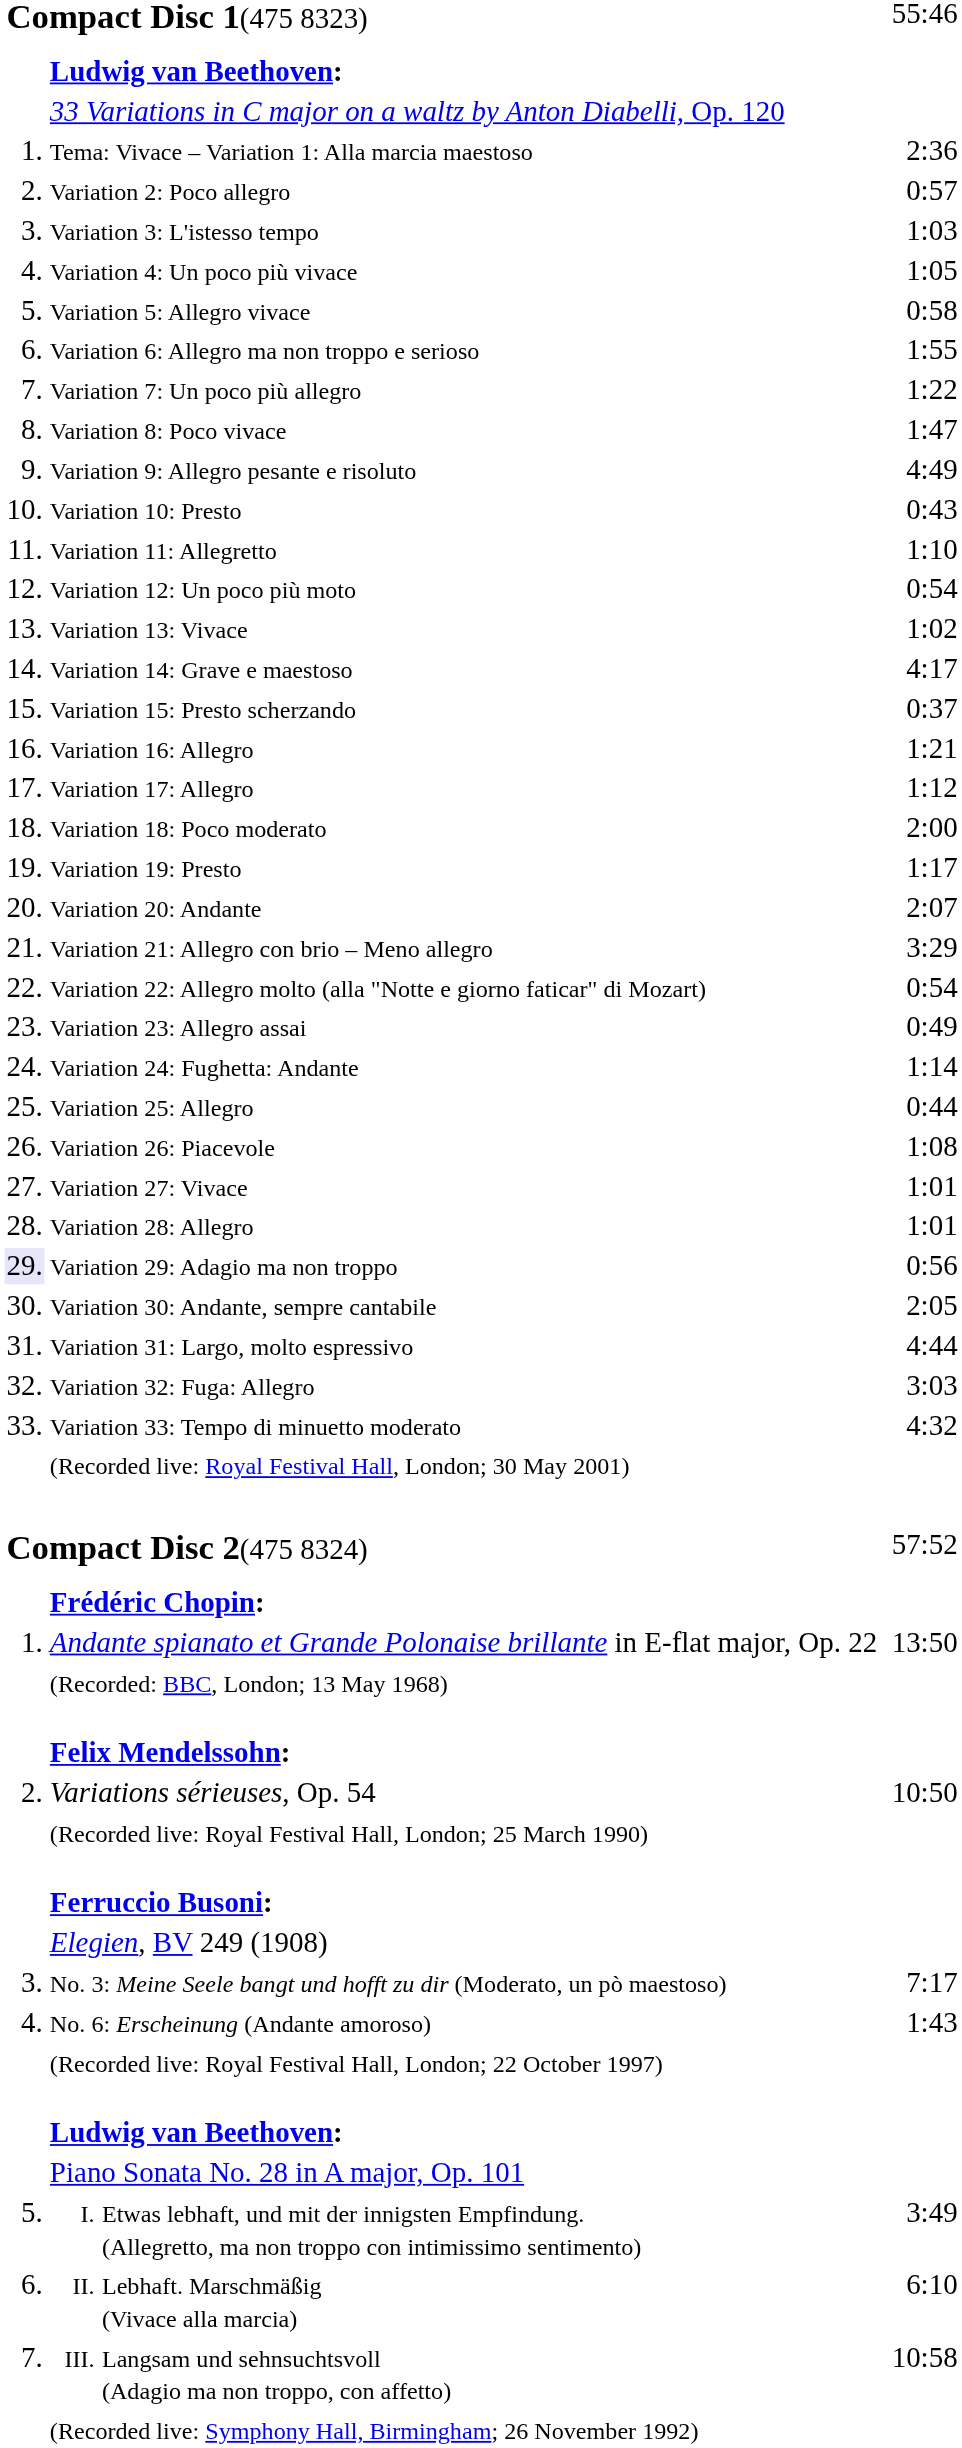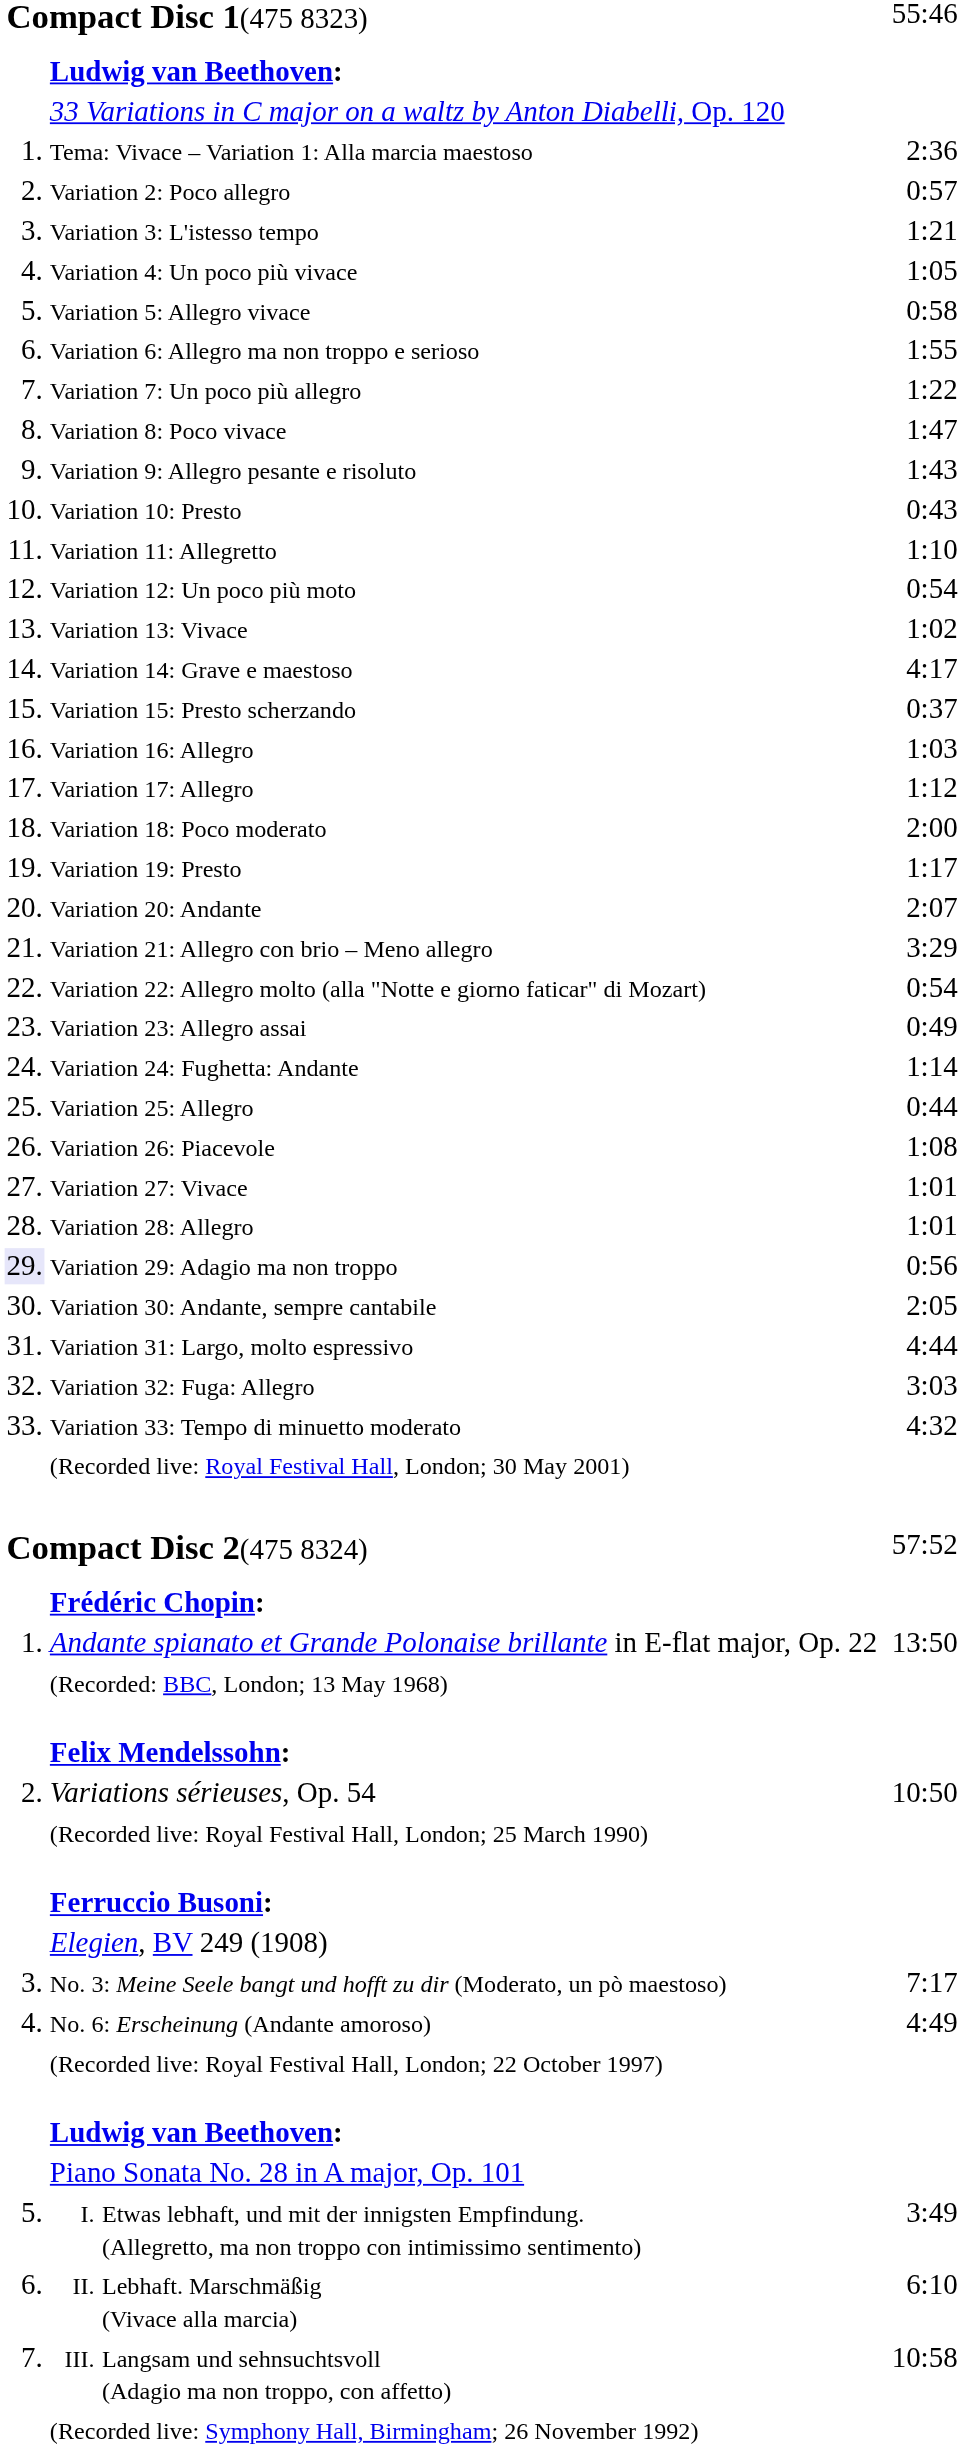 <table>
 <tr>
 <td style="height:28px" valign="top" colspan="3"><big><strong>Compact Disc 1</strong></big>(475 8323)</td>
 <td></td>
 <td valign="top" align="right">55:46</td>
 </tr>
 <tr>
 <td></td>
 <td colspan="2"><strong><a href='#'>Ludwig van Beethoven</a>:</strong></td>
 </tr>
 <tr>
 <td></td>
 <td colspan="2"><a href='#'><em>33 Variations in C major on a waltz by Anton Diabelli,</em> Op. 120</a></td>
 </tr>
 <tr>
 <td align="right">1.</td>
 <td colspan="2"> <small>Tema: Vivace – Variation 1: Alla marcia maestoso</small></td>
 <td></td>
 <td align="right">2:36</td>
 </tr>
 <tr>
 <td align="right">2.</td>
 <td colspan="2"> <small>Variation 2: Poco allegro</small></td>
 <td></td>
 <td align="right">0:57</td>
 </tr>
 <tr>
 <td align="right">3.</td>
 <td colspan="2"> <small>Variation 3: L'istesso tempo</small></td>
 <td></td>
-<td align="right">1:03</td>
+<td align="right">1:21</td>
 </tr>
 <tr>
 <td align="right">4.</td>
 <td colspan="2"> <small>Variation 4: Un poco più vivace</small></td>
 <td></td>
 <td align="right">1:05</td>
 </tr>
 <tr>
 <td align="right">5.</td>
 <td colspan="2"> <small>Variation 5: Allegro vivace</small></td>
 <td></td>
 <td align="right">0:58</td>
 </tr>
 <tr>
 <td align="right">6.</td>
 <td colspan="2"> <small>Variation 6: Allegro ma non troppo e serioso</small></td>
 <td></td>
 <td align="right">1:55</td>
 </tr>
 <tr>
 <td align="right">7.</td>
 <td colspan="2"> <small>Variation 7: Un poco più allegro</small></td>
 <td></td>
 <td align="right">1:22</td>
 </tr>
 <tr>
 <td align="right">8.</td>
 <td colspan="2"> <small>Variation 8: Poco vivace</small></td>
 <td></td>
 <td align="right">1:47</td>
 </tr>
 <tr>
 <td align="right">9.</td>
 <td colspan="2"> <small>Variation 9: Allegro pesante e risoluto</small></td>
 <td></td>
-<td align="right">4:49</td>
+<td align="right">1:43</td>
 </tr>
 <tr>
 <td align="right">10.</td>
 <td colspan="2"> <small>Variation 10: Presto</small></td>
 <td></td>
 <td align="right">0:43</td>
 </tr>
 <tr>
 <td align="right">11.</td>
 <td colspan="2"> <small>Variation 11: Allegretto</small></td>
 <td></td>
 <td align="right">1:10</td>
 </tr>
 <tr>
 <td align="right">12.</td>
 <td colspan="2"> <small>Variation 12: Un poco più moto</small></td>
 <td></td>
 <td align="right">0:54</td>
 </tr>
 <tr>
 <td align="right">13.</td>
 <td colspan="2"> <small>Variation 13: Vivace</small></td>
 <td></td>
 <td align="right">1:02</td>
 </tr>
 <tr>
 <td align="right">14.</td>
 <td colspan="2"> <small>Variation 14: Grave e maestoso</small></td>
 <td></td>
 <td align="right">4:17</td>
 </tr>
 <tr>
 <td align="right">15.</td>
 <td colspan="2"> <small>Variation 15: Presto scherzando</small></td>
 <td></td>
 <td align="right">0:37</td>
 </tr>
 <tr>
 <td align="right">16.</td>
 <td colspan="2"> <small>Variation 16: Allegro</small></td>
 <td></td>
-<td align="right">1:21</td>
+<td align="right">1:03</td>
 </tr>
 <tr>
 <td align="right">17.</td>
 <td colspan="2"> <small>Variation 17: Allegro</small></td>
 <td></td>
 <td align="right">1:12</td>
 </tr>
 <tr>
 <td align="right">18.</td>
 <td colspan="2"> <small>Variation 18: Poco moderato</small></td>
 <td></td>
 <td align="right">2:00</td>
 </tr>
 <tr>
 <td align="right">19.</td>
 <td colspan="2"> <small>Variation 19: Presto</small></td>
 <td></td>
 <td align="right">1:17</td>
 </tr>
 <tr>
 <td align="right">20.</td>
 <td colspan="2"> <small>Variation 20: Andante</small></td>
 <td></td>
 <td align="right">2:07</td>
 </tr>
 <tr>
 <td align="right">21.</td>
 <td colspan="2"> <small>Variation 21: Allegro con brio – Meno allegro</small></td>
 <td></td>
 <td align="right">3:29</td>
 </tr>
 <tr>
 <td align="right">22.</td>
 <td colspan="2"> <small>Variation 22: Allegro molto (alla "Notte e giorno faticar" di Mozart)</small></td>
 <td></td>
 <td align="right">0:54</td>
 </tr>
 <tr>
 <td align="right">23.</td>
 <td colspan="2"> <small>Variation 23: Allegro assai</small></td>
 <td></td>
 <td align="right">0:49</td>
 </tr>
 <tr>
 <td align="right">24.</td>
 <td colspan="2"> <small>Variation 24: Fughetta: Andante</small></td>
 <td></td>
 <td align="right">1:14</td>
 </tr>
 <tr>
 <td align="right">25.</td>
 <td colspan="2"> <small>Variation 25: Allegro</small></td>
 <td></td>
 <td align="right">0:44</td>
 </tr>
 <tr>
 <td align="right">26.</td>
 <td colspan="2"> <small>Variation 26: Piacevole</small></td>
 <td></td>
 <td align="right">1:08</td>
 </tr>
 <tr>
 <td align="right">27.</td>
 <td colspan="2"> <small>Variation 27: Vivace</small></td>
 <td></td>
 <td align="right">1:01</td>
 </tr>
 <tr>
 <td align="right">28.</td>
 <td colspan="2"> <small>Variation 28: Allegro</small></td>
 <td></td>
 <td align="right">1:01</td>
 </tr>
 <tr>
 <td align="right" style="background: lavender;">29.</td>
 <td colspan="2"> <small>Variation 29: Adagio ma non troppo</small></td>
 <td></td>
 <td align="right">0:56</td>
 </tr>
 <tr>
 <td align="right">30.</td>
 <td colspan="2"> <small>Variation 30: Andante, sempre cantabile</small></td>
 <td></td>
 <td align="right">2:05</td>
 </tr>
 <tr>
 <td align="right">31.</td>
 <td colspan="2"> <small>Variation 31: Largo, molto espressivo</small></td>
 <td></td>
 <td align="right">4:44</td>
 </tr>
 <tr>
 <td align="right">32.</td>
 <td colspan="2"> <small>Variation 32: Fuga: Allegro</small></td>
 <td></td>
 <td align="right">3:03</td>
 </tr>
 <tr>
 <td align="right">33.</td>
 <td colspan="2"> <small>Variation 33: Tempo di minuetto moderato</small></td>
 <td></td>
 <td align="right">4:32</td>
 </tr>
 <tr>
 <td style="height:40px"></td>
 <td colspan="2" valign="top"><small>(Recorded live: <a href='#'>Royal Festival Hall</a>, London; 30 May 2001)</small><br></td>
 </tr>
 <tr>
 <td style="height:28px" valign="top" colspan="3"><big><strong>Compact Disc 2</strong></big>(475 8324)</td>
 <td></td>
 <td align="right" valign="top">57:52</td>
 </tr>
 <tr>
 <td></td>
 <td colspan="2"><strong><a href='#'>Frédéric Chopin</a>:</strong></td>
 </tr>
 <tr>
 <td align="right">1.</td>
 <td colspan="2"><em><a href='#'>Andante spianato et Grande Polonaise brillante</a></em> in E-flat major, Op. 22</td>
 <td></td>
 <td align="right">13:50</td>
 </tr>
 <tr>
 <td style="height:35px"></td>
 <td colspan="2" valign="top"><small>(Recorded: <a href='#'>BBC</a>, London; 13 May 1968)</small></td>
 </tr>
 <tr>
 <td></td>
 <td colspan="2"><strong><a href='#'>Felix Mendelssohn</a>:</strong></td>
 </tr>
 <tr>
 <td align="right">2.</td>
 <td colspan="2"><em>Variations sérieuses</em>, Op. 54</td>
 <td></td>
 <td align="right">10:50</td>
 </tr>
 <tr>
 <td style="height:35px"></td>
 <td colspan="2" valign="top"><small>(Recorded live: Royal Festival Hall, London; 25 March 1990)</small></td>
 </tr>
 <tr>
 <td></td>
 <td colspan="2"><strong><a href='#'>Ferruccio Busoni</a>:</strong></td>
 </tr>
 <tr>
 <td></td>
 <td colspan="2"><a href='#'><em>Elegien</em></a>, <a href='#'>BV</a> 249 (1908)</td>
 </tr>
 <tr>
 <td align="right">3.</td>
 <td colspan="2"> <small>No. 3: <em>Meine Seele bangt und hofft zu dir</em> (Moderato, un pò maestoso)</small></td>
 <td></td>
 <td align="right">7:17</td>
 </tr>
 <tr>
 <td align="right">4.</td>
 <td colspan="2"> <small>No. 6: <em>Erscheinung</em> (Andante amoroso)</small></td>
 <td></td>
-<td align="right">1:43</td>
+<td align="right">4:49</td>
 </tr>
 <tr>
 <td style="height:35px"></td>
 <td colspan="2" valign="top"><small>(Recorded live: Royal Festival Hall, London; 22 October 1997)</small></td>
 </tr>
 <tr>
 <td></td>
 <td colspan="2"><strong><a href='#'>Ludwig van Beethoven</a>:</strong></td>
 </tr>
 <tr>
 <td></td>
 <td colspan="2"><a href='#'>Piano Sonata No. 28 in A major, Op. 101</a></td>
 </tr>
 <tr>
 <td align="right" valign="top">5.</td>
 <td align="right" valign="top"><small>I.</small></td>
 <td><small>Etwas lebhaft, und mit der innigsten Empfindung.<br>(Allegretto, ma non troppo con intimissimo sentimento)</small></td>
 <td></td>
 <td align="right" valign="top">3:49</td>
 </tr>
 <tr>
 <td align="right" valign="top">6.</td>
 <td align="right" valign="top"><small>II.</small></td>
 <td><small>Lebhaft. Marschmäßig<br>(Vivace alla marcia)</small></td>
 <td></td>
 <td align="right" valign="top">6:10</td>
 </tr>
 <tr>
 <td align="right" valign="top">7.</td>
 <td align="right" valign="top"><small>III.</small></td>
 <td><small>Langsam und sehnsuchtsvoll<br>(Adagio ma non troppo, con affetto)</small></td>
 <td></td>
 <td align="right" valign="top">10:58</td>
 </tr>
 <tr>
 <td style="height:40px"></td>
 <td colspan="2" valign="top"><small>(Recorded live: <a href='#'>Symphony Hall, Birmingham</a>; 26 November 1992)</small></td>
 </tr>
 </table>
